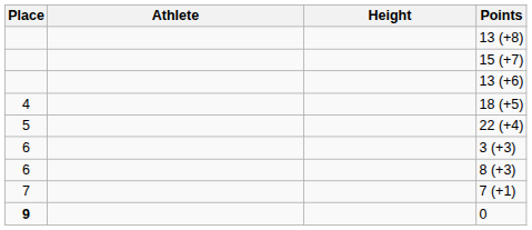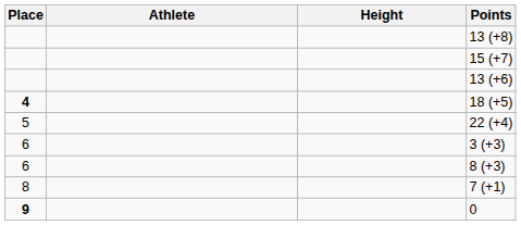 <table class="wikitable sortable">
 <tr>
 <th>Place</th>
 <th style="width:18em">Athlete</th>
 <th style="width:12em">Height</th>
 <th>Points</th>
 </tr>
 <tr>
 <td align=center></td>
 <td></td>
 <td></td>
 <td>13 (+8)</td>
 </tr>
 <tr>
 <td align=center></td>
 <td></td>
 <td></td>
 <td>15 (+7)</td>
 </tr>
 <tr>
 <td align=center></td>
 <td></td>
 <td></td>
 <td>13 (+6)</td>
 </tr>
 <tr>
-<td align=center>4</td>
+<td align=center><strong>4</strong></td>
 <td></td>
 <td></td>
 <td>18 (+5)</td>
 </tr>
 <tr>
 <td align=center>5</td>
 <td></td>
 <td></td>
 <td>22 (+4)</td>
 </tr>
 <tr>
 <td align=center>6</td>
 <td></td>
 <td></td>
 <td>3 (+3)</td>
 </tr>
 <tr>
 <td align=center>6</td>
 <td></td>
 <td></td>
 <td>8 (+3)</td>
 </tr>
 <tr>
-<td align=center>7</td>
+<td align=center>8</td>
 <td></td>
 <td></td>
 <td>7 (+1)</td>
 </tr>
 <tr>
 <td align=center><strong>9</strong></td>
 <td></td>
 <td></td>
 <td>0</td>
 </tr>
 </table>
